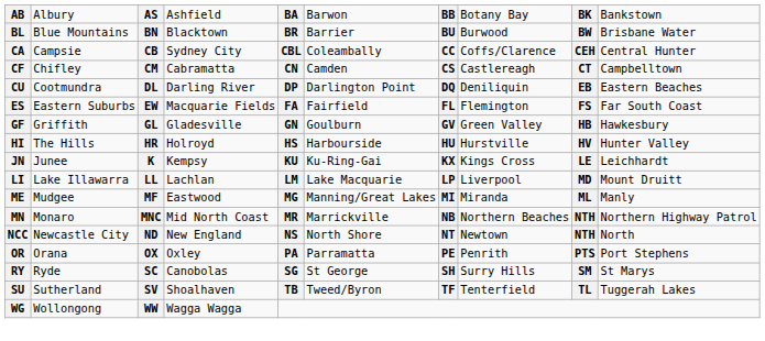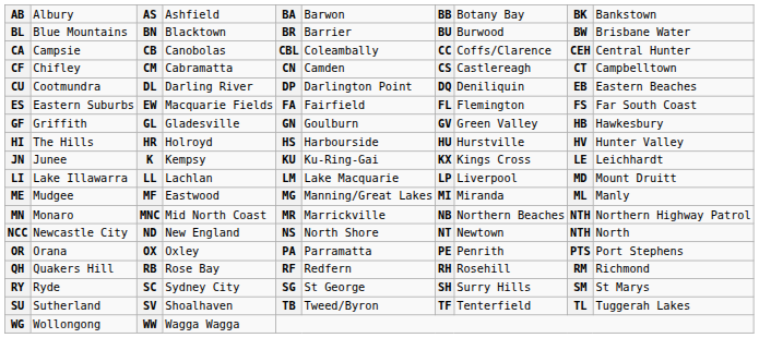 <table class="wikitable" style="text-align:left">
 <tr>
 <th>AB</th>
 <td>Albury</td>
 <th>AS</th>
 <td>Ashfield</td>
 <th>BA</th>
 <td>Barwon</td>
 <th>BB</th>
 <td>Botany Bay</td>
 <th>BK</th>
 <td>Bankstown</td>
 </tr>
 <tr>
 <th>BL</th>
 <td>Blue Mountains</td>
 <th>BN</th>
 <td>Blacktown</td>
 <th>BR</th>
 <td>Barrier</td>
 <th>BU</th>
 <td>Burwood</td>
 <th>BW</th>
 <td>Brisbane Water</td>
 </tr>
 <tr>
 <th>CA</th>
 <td>Campsie</td>
 <th>CB</th>
-<td>Sydney City</td>
+<td>Canobolas</td>
 <th>CBL</th>
 <td>Coleambally</td>
 <th>CC</th>
 <td>Coffs/Clarence</td>
 <th>CEH</th>
 <td>Central Hunter</td>
 </tr>
 <tr>
 <th>CF</th>
 <td>Chifley</td>
 <th>CM</th>
 <td>Cabramatta</td>
 <th>CN</th>
 <td>Camden</td>
 <th>CS</th>
 <td>Castlereagh</td>
 <th>CT</th>
 <td>Campbelltown</td>
 </tr>
 <tr>
 <th>CU</th>
 <td>Cootmundra</td>
 <th>DL</th>
 <td>Darling River</td>
 <th>DP</th>
 <td>Darlington Point</td>
 <th>DQ</th>
 <td>Deniliquin</td>
 <th>EB</th>
 <td>Eastern Beaches</td>
 </tr>
 <tr>
 <th>ES</th>
 <td>Eastern Suburbs</td>
 <th>EW</th>
 <td>Macquarie Fields</td>
 <th>FA</th>
 <td>Fairfield</td>
 <th>FL</th>
 <td>Flemington</td>
 <th>FS</th>
 <td>Far South Coast</td>
 </tr>
 <tr>
 <th>GF</th>
 <td>Griffith</td>
 <th>GL</th>
 <td>Gladesville</td>
 <th>GN</th>
 <td>Goulburn</td>
 <th>GV</th>
 <td>Green Valley</td>
 <th>HB</th>
 <td>Hawkesbury</td>
 </tr>
 <tr>
 <th>HI</th>
 <td>The Hills</td>
 <th>HR</th>
 <td>Holroyd</td>
 <th>HS</th>
 <td>Harbourside</td>
 <th>HU</th>
 <td>Hurstville</td>
 <th>HV</th>
 <td>Hunter Valley</td>
 </tr>
 <tr>
 <th>JN</th>
 <td>Junee</td>
 <th>K</th>
 <td>Kempsy</td>
 <th>KU</th>
 <td>Ku-Ring-Gai</td>
 <th>KX</th>
 <td>Kings Cross</td>
 <th>LE</th>
 <td>Leichhardt</td>
 </tr>
 <tr>
 <th>LI</th>
 <td>Lake Illawarra</td>
 <th>LL</th>
 <td>Lachlan</td>
 <th>LM</th>
 <td>Lake Macquarie</td>
 <th>LP</th>
 <td>Liverpool</td>
 <th>MD</th>
 <td>Mount Druitt</td>
 </tr>
 <tr>
 <th>ME</th>
 <td>Mudgee</td>
 <th>MF</th>
 <td>Eastwood</td>
 <th>MG</th>
 <td>Manning/Great Lakes</td>
 <th>MI</th>
 <td>Miranda</td>
 <th>ML</th>
 <td>Manly</td>
 </tr>
 <tr>
 <th>MN</th>
 <td>Monaro</td>
 <th>MNC</th>
 <td>Mid North Coast</td>
 <th>MR</th>
 <td>Marrickville</td>
 <th>NB</th>
 <td>Northern Beaches</td>
 <th>NTH</th>
 <td>Northern Highway Patrol</td>
 </tr>
 <tr>
 <th>NCC</th>
 <td>Newcastle City</td>
 <th>ND</th>
 <td>New England</td>
 <th>NS</th>
 <td>North Shore</td>
 <th>NT</th>
 <td>Newtown</td>
 <th>NTH</th>
 <td>North</td>
 </tr>
 <tr>
 <th>OR</th>
 <td>Orana</td>
 <th>OX</th>
 <td>Oxley</td>
 <th>PA</th>
 <td>Parramatta</td>
 <th>PE</th>
 <td>Penrith</td>
 <th>PTS</th>
 <td>Port Stephens</td>
 </tr>
 <tr>
+<th>QH</th>
+<td>Quakers Hill</td>
+<th>RB</th>
+<td>Rose Bay</td>
+<th>RF</th>
+<td>Redfern</td>
+<th>RH</th>
+<td>Rosehill</td>
+<th>RM</th>
+<td>Richmond</td>
+</tr>
+<tr>
 <th>RY</th>
 <td>Ryde</td>
 <th>SC</th>
-<td>Canobolas</td>
+<td>Sydney City</td>
 <th>SG</th>
 <td>St George</td>
 <th>SH</th>
 <td>Surry Hills</td>
 <th>SM</th>
 <td>St Marys</td>
 </tr>
 <tr>
 <th>SU</th>
 <td>Sutherland</td>
 <th>SV</th>
 <td>Shoalhaven</td>
 <th>TB</th>
 <td>Tweed/Byron</td>
 <th>TF</th>
 <td>Tenterfield</td>
 <th>TL</th>
 <td>Tuggerah Lakes</td>
 </tr>
 <tr>
 <th>WG</th>
 <td>Wollongong</td>
 <th>WW</th>
 <td>Wagga Wagga</td>
 </tr>
 </table>
